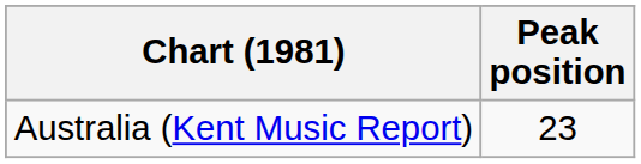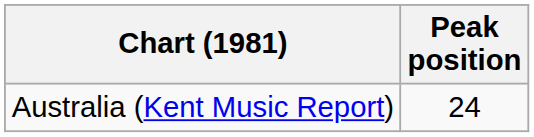 <table class="wikitable sortable" style="text-align:center">
 <tr>
 <th>Chart (1981)</th>
 <th>Peak<br>position</th>
 </tr>
 <tr>
 <td>Australia (<a href='#'>Kent Music Report</a>)</td>
-<td style="text-align:center;">23</td>
+<td style="text-align:center;">24</td>
 </tr>
 </table>
